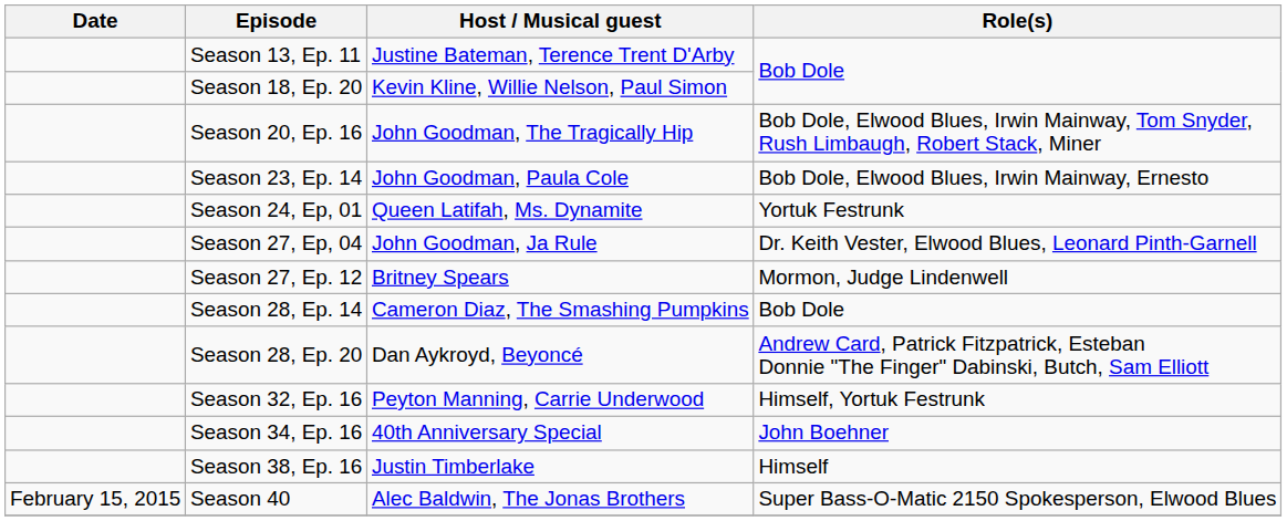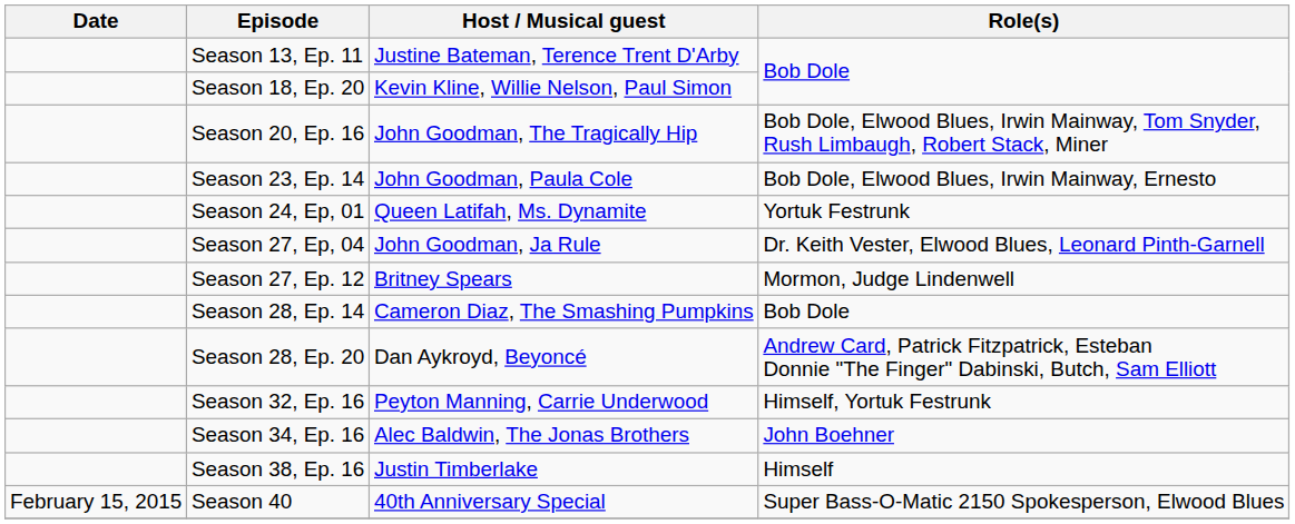 <table class="wikitable sortable">
 <tr>
 <th>Date</th>
 <th>Episode</th>
 <th>Host / Musical guest</th>
 <th class="unsortable">Role(s)</th>
 </tr>
 <tr>
 <td></td>
 <td>Season 13, Ep. 11</td>
 <td><a href='#'>Justine Bateman</a>, <a href='#'>Terence Trent D'Arby</a></td>
 <td rowspan=2><a href='#'>Bob Dole</a></td>
 </tr>
 <tr>
 <td></td>
 <td>Season 18, Ep. 20</td>
 <td><a href='#'>Kevin Kline</a>, <a href='#'>Willie Nelson</a>, <a href='#'>Paul Simon</a></td>
 </tr>
 <tr>
 <td></td>
 <td>Season 20, Ep. 16</td>
 <td><a href='#'>John Goodman</a>, <a href='#'>The Tragically Hip</a></td>
 <td>Bob Dole, Elwood Blues, Irwin Mainway, <a href='#'>Tom Snyder</a>, <br> <a href='#'>Rush Limbaugh</a>, <a href='#'>Robert Stack</a>, Miner</td>
 </tr>
 <tr>
 <td></td>
 <td>Season 23, Ep. 14</td>
 <td><a href='#'>John Goodman</a>, <a href='#'>Paula Cole</a></td>
 <td>Bob Dole, Elwood Blues, Irwin Mainway, Ernesto</td>
 </tr>
 <tr>
 <td></td>
 <td>Season 24, Ep, 01</td>
 <td><a href='#'>Queen Latifah</a>, <a href='#'>Ms. Dynamite</a></td>
 <td>Yortuk Festrunk</td>
 </tr>
 <tr>
 <td></td>
 <td>Season 27, Ep, 04</td>
 <td><a href='#'>John Goodman</a>, <a href='#'>Ja Rule</a></td>
 <td>Dr. Keith Vester, Elwood Blues, <a href='#'>Leonard Pinth-Garnell</a></td>
 </tr>
 <tr>
 <td></td>
 <td>Season 27, Ep. 12</td>
 <td><a href='#'>Britney Spears</a></td>
 <td>Mormon, Judge Lindenwell</td>
 </tr>
 <tr>
 <td></td>
 <td>Season 28, Ep. 14</td>
 <td><a href='#'>Cameron Diaz</a>, <a href='#'>The Smashing Pumpkins</a></td>
 <td>Bob Dole</td>
 </tr>
 <tr>
 <td></td>
 <td>Season 28, Ep. 20</td>
 <td>Dan Aykroyd, <a href='#'>Beyoncé</a></td>
 <td><a href='#'>Andrew Card</a>, Patrick Fitzpatrick, Esteban <br> Donnie "The Finger" Dabinski, Butch, <a href='#'>Sam Elliott</a></td>
 </tr>
 <tr>
 <td></td>
 <td>Season 32, Ep. 16</td>
 <td><a href='#'>Peyton Manning</a>, <a href='#'>Carrie Underwood</a></td>
 <td>Himself, Yortuk Festrunk</td>
 </tr>
 <tr>
 <td></td>
 <td>Season 34, Ep. 16</td>
-<td><a href='#'>40th Anniversary Special</a></td>
+<td><a href='#'>Alec Baldwin</a>, <a href='#'>The Jonas Brothers</a></td>
 <td><a href='#'>John Boehner</a></td>
 </tr>
 <tr>
 <td></td>
 <td>Season 38, Ep. 16</td>
 <td><a href='#'>Justin Timberlake</a></td>
 <td>Himself</td>
 </tr>
 <tr>
 <td>February 15, 2015</td>
 <td>Season 40</td>
-<td><a href='#'>Alec Baldwin</a>, <a href='#'>The Jonas Brothers</a></td>
+<td><a href='#'>40th Anniversary Special</a></td>
 <td>Super Bass-O-Matic 2150 Spokesperson, Elwood Blues</td>
 </tr>
 <tr>
 </tr>
 </table>
